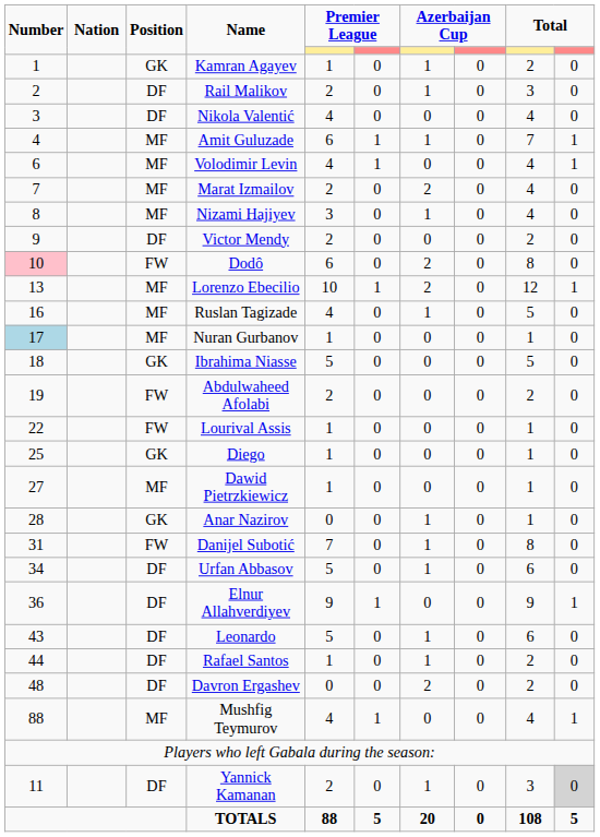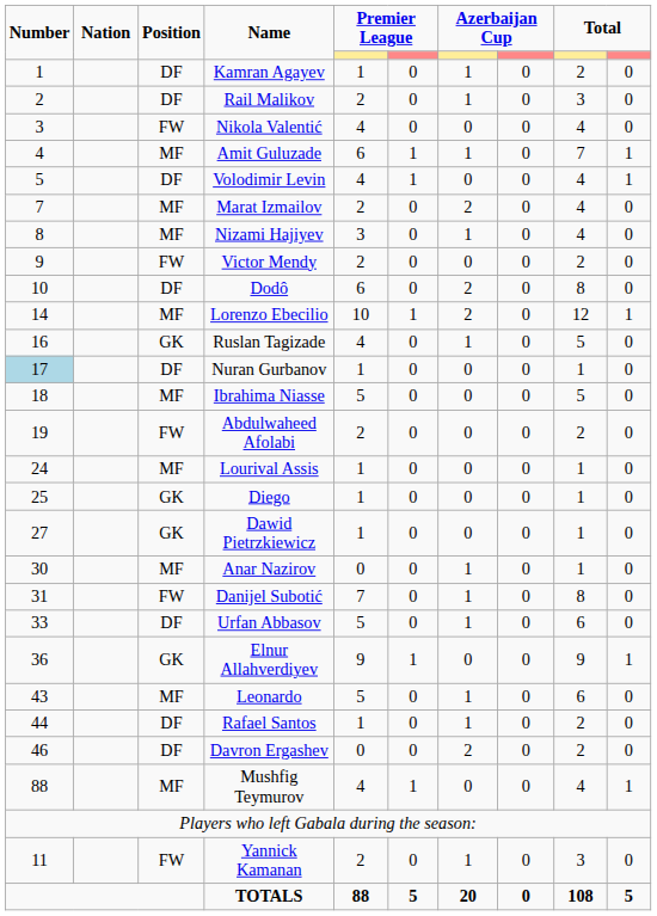 <table class="wikitable" style="font-size: 100%; text-align: center;">
 <tr>
 <td rowspan="2" width="10%" align="center"><strong>Number</strong></td>
 <td rowspan="2" width="10%" align="center"><strong>Nation</strong></td>
 <td rowspan="2" width="10%" align="center"><strong>Position</strong></td>
 <td rowspan="2" width="20%" align="center"><strong>Name</strong></td>
 <td colspan="2" align="center"><strong><a href='#'>Premier League</a></strong></td>
 <td colspan="2" align="center"><strong><a href='#'>Azerbaijan Cup</a></strong></td>
 <td colspan="2" align="center"><strong>Total</strong></td>
 </tr>
 <tr>
 <th width=60 style="background: #FFEE99"></th>
 <th width=60 style="background: #FF8888"></th>
 <th width=60 style="background: #FFEE99"></th>
 <th width=60 style="background: #FF8888"></th>
 <th width=60 style="background: #FFEE99"></th>
 <th width=60 style="background: #FF8888"></th>
 </tr>
 <tr>
 <td>1</td>
 <td></td>
-<td>GK</td>
+<td>DF</td>
 <td><a href='#'>Kamran Agayev</a></td>
 <td>1</td>
 <td>0</td>
 <td>1</td>
 <td>0</td>
 <td>2</td>
 <td>0</td>
 </tr>
 <tr>
 <td>2</td>
 <td></td>
 <td>DF</td>
 <td><a href='#'>Rail Malikov</a></td>
 <td>2</td>
 <td>0</td>
 <td>1</td>
 <td>0</td>
 <td>3</td>
 <td>0</td>
 </tr>
 <tr>
 <td>3</td>
 <td></td>
-<td>DF</td>
+<td>FW</td>
 <td><a href='#'>Nikola Valentić</a></td>
 <td>4</td>
 <td>0</td>
 <td>0</td>
 <td>0</td>
 <td>4</td>
 <td>0</td>
 </tr>
 <tr>
 <td>4</td>
 <td></td>
 <td>MF</td>
 <td><a href='#'>Amit Guluzade</a></td>
 <td>6</td>
 <td>1</td>
 <td>1</td>
 <td>0</td>
 <td>7</td>
 <td>1</td>
 </tr>
 <tr>
-<td>6</td>
+<td>5</td>
 <td></td>
-<td>MF</td>
+<td>DF</td>
 <td><a href='#'>Volodimir Levin</a></td>
 <td>4</td>
 <td>1</td>
 <td>0</td>
 <td>0</td>
 <td>4</td>
 <td>1</td>
 </tr>
 <tr>
 <td>7</td>
 <td></td>
 <td>MF</td>
 <td><a href='#'>Marat Izmailov</a></td>
 <td>2</td>
 <td>0</td>
 <td>2</td>
 <td>0</td>
 <td>4</td>
 <td>0</td>
 </tr>
 <tr>
 <td>8</td>
 <td></td>
 <td>MF</td>
 <td><a href='#'>Nizami Hajiyev</a></td>
 <td>3</td>
 <td>0</td>
 <td>1</td>
 <td>0</td>
 <td>4</td>
 <td>0</td>
 </tr>
 <tr>
 <td>9</td>
 <td></td>
-<td>DF</td>
+<td>FW</td>
 <td><a href='#'>Victor Mendy</a></td>
 <td>2</td>
 <td>0</td>
 <td>0</td>
 <td>0</td>
 <td>2</td>
 <td>0</td>
 </tr>
 <tr>
-<td style="background: pink;">10</td>
+<td>10</td>
 <td></td>
-<td>FW</td>
+<td>DF</td>
 <td><a href='#'>Dodô</a></td>
 <td>6</td>
 <td>0</td>
 <td>2</td>
 <td>0</td>
 <td>8</td>
 <td>0</td>
 </tr>
 <tr>
-<td>13</td>
+<td>14</td>
 <td></td>
 <td>MF</td>
 <td><a href='#'>Lorenzo Ebecilio</a></td>
 <td>10</td>
 <td>1</td>
 <td>2</td>
 <td>0</td>
 <td>12</td>
 <td>1</td>
 </tr>
 <tr>
 <td>16</td>
 <td></td>
-<td>MF</td>
+<td>GK</td>
 <td>Ruslan Tagizade</td>
 <td>4</td>
 <td>0</td>
 <td>1</td>
 <td>0</td>
 <td>5</td>
 <td>0</td>
 </tr>
 <tr>
 <td style="background: lightblue;">17</td>
 <td></td>
-<td>MF</td>
+<td>DF</td>
 <td>Nuran Gurbanov</td>
 <td>1</td>
 <td>0</td>
 <td>0</td>
 <td>0</td>
 <td>1</td>
 <td>0</td>
 </tr>
 <tr>
 <td>18</td>
 <td></td>
-<td>GK</td>
+<td>MF</td>
 <td><a href='#'>Ibrahima Niasse</a></td>
 <td>5</td>
 <td>0</td>
 <td>0</td>
 <td>0</td>
 <td>5</td>
 <td>0</td>
 </tr>
 <tr>
 <td>19</td>
 <td></td>
 <td>FW</td>
 <td><a href='#'>Abdulwaheed Afolabi</a></td>
 <td>2</td>
 <td>0</td>
 <td>0</td>
 <td>0</td>
 <td>2</td>
 <td>0</td>
 </tr>
 <tr>
-<td>22</td>
+<td>24</td>
 <td></td>
-<td>FW</td>
+<td>MF</td>
 <td><a href='#'>Lourival Assis</a></td>
 <td>1</td>
 <td>0</td>
 <td>0</td>
 <td>0</td>
 <td>1</td>
 <td>0</td>
 </tr>
 <tr>
 <td>25</td>
 <td></td>
 <td>GK</td>
 <td><a href='#'>Diego</a></td>
 <td>1</td>
 <td>0</td>
 <td>0</td>
 <td>0</td>
 <td>1</td>
 <td>0</td>
 </tr>
 <tr>
 <td>27</td>
 <td></td>
-<td>MF</td>
+<td>GK</td>
 <td><a href='#'>Dawid Pietrzkiewicz</a></td>
 <td>1</td>
 <td>0</td>
 <td>0</td>
 <td>0</td>
 <td>1</td>
 <td>0</td>
 </tr>
 <tr>
-<td>28</td>
+<td>30</td>
 <td></td>
-<td>GK</td>
+<td>MF</td>
 <td><a href='#'>Anar Nazirov</a></td>
 <td>0</td>
 <td>0</td>
 <td>1</td>
 <td>0</td>
 <td>1</td>
 <td>0</td>
 </tr>
 <tr>
 <td>31</td>
 <td></td>
 <td>FW</td>
 <td><a href='#'>Danijel Subotić</a></td>
 <td>7</td>
 <td>0</td>
 <td>1</td>
 <td>0</td>
 <td>8</td>
 <td>0</td>
 </tr>
 <tr>
-<td>34</td>
+<td>33</td>
 <td></td>
 <td>DF</td>
 <td><a href='#'>Urfan Abbasov</a></td>
 <td>5</td>
 <td>0</td>
 <td>1</td>
 <td>0</td>
 <td>6</td>
 <td>0</td>
 </tr>
 <tr>
 <td>36</td>
 <td></td>
-<td>DF</td>
+<td>GK</td>
 <td><a href='#'>Elnur Allahverdiyev</a></td>
 <td>9</td>
 <td>1</td>
 <td>0</td>
 <td>0</td>
 <td>9</td>
 <td>1</td>
 </tr>
 <tr>
 <td>43</td>
 <td></td>
-<td>DF</td>
+<td>MF</td>
 <td><a href='#'>Leonardo</a></td>
 <td>5</td>
 <td>0</td>
 <td>1</td>
 <td>0</td>
 <td>6</td>
 <td>0</td>
 </tr>
 <tr>
 <td>44</td>
 <td></td>
 <td>DF</td>
 <td><a href='#'>Rafael Santos</a></td>
 <td>1</td>
 <td>0</td>
 <td>1</td>
 <td>0</td>
 <td>2</td>
 <td>0</td>
 </tr>
 <tr>
-<td>48</td>
+<td>46</td>
 <td></td>
 <td>DF</td>
 <td><a href='#'>Davron Ergashev</a></td>
 <td>0</td>
 <td>0</td>
 <td>2</td>
 <td>0</td>
 <td>2</td>
 <td>0</td>
 </tr>
 <tr>
 <td>88</td>
 <td></td>
 <td>MF</td>
 <td>Mushfig Teymurov</td>
 <td>4</td>
 <td>1</td>
 <td>0</td>
 <td>0</td>
 <td>4</td>
 <td>1</td>
 </tr>
 <tr>
 <td colspan="14"><em>Players who left Gabala during the season:</em></td>
 </tr>
 <tr>
 <td>11</td>
 <td></td>
-<td>DF</td>
+<td>FW</td>
 <td><a href='#'>Yannick Kamanan</a></td>
 <td>2</td>
 <td>0</td>
 <td>1</td>
 <td>0</td>
 <td>3</td>
-<td style="background: lightgrey;">0</td>
+<td>0</td>
 </tr>
 <tr>
 <td colspan="3"></td>
 <td><strong>TOTALS</strong></td>
 <td><strong>88</strong></td>
 <td><strong>5</strong></td>
 <td><strong>20</strong></td>
 <td><strong>0</strong></td>
 <td><strong>108</strong></td>
 <td><strong>5</strong></td>
 </tr>
 </table>
